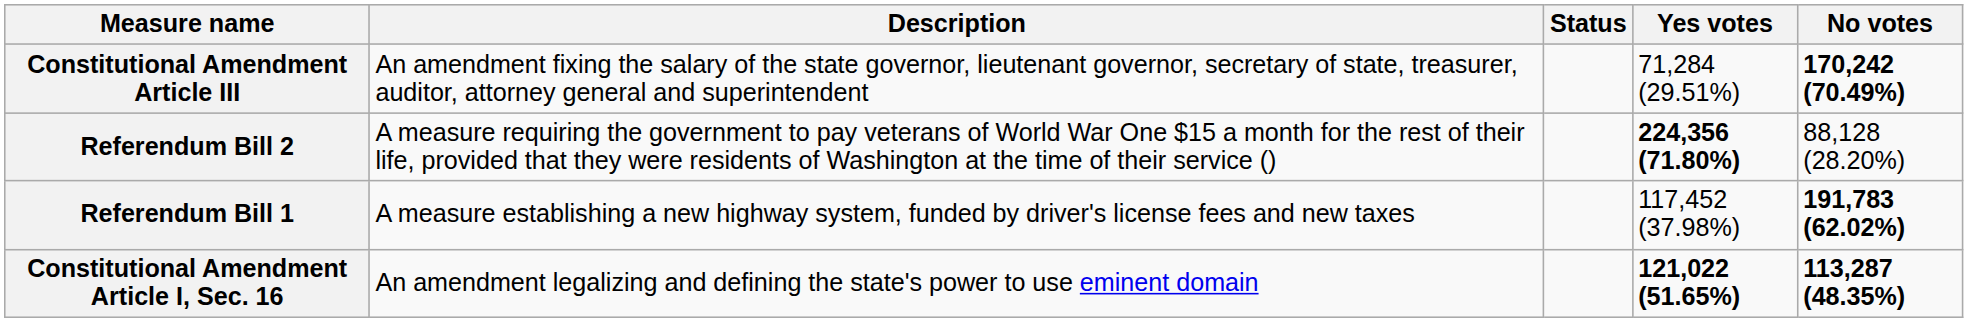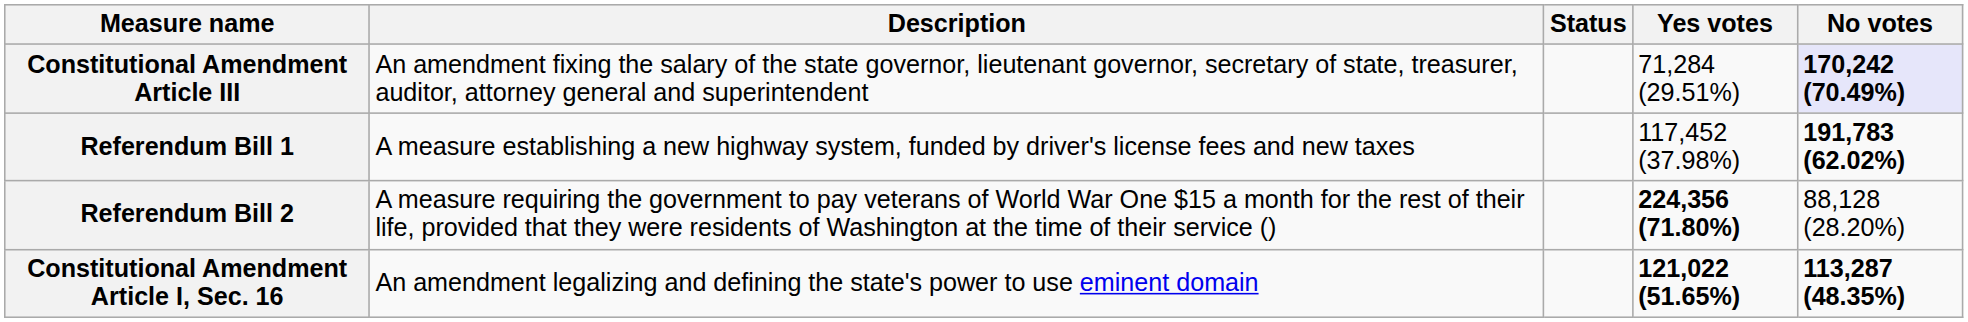 <table class="wikitable sortable plainrowheaders">
 <tr>
 <th scope=col>Measure name</th>
 <th scope=col class=unsortable>Description</th>
 <th scope=col>Status</th>
 <th scope=col>Yes votes</th>
 <th scope=col>No votes</th>
 </tr>
 <tr>
 <th scope=row>Constitutional Amendment Article III</th>
 <td>An amendment fixing the salary of the state governor, lieutenant governor, secretary of state, treasurer, auditor, attorney general and superintendent</td>
 <td></td>
 <td>71,284 (29.51%)</td>
-<td><strong>170,242 (70.49%)</strong></td>
+<td style="background: lavender;"><strong>170,242 (70.49%)</strong></td>
+</tr>
+<tr>
+<th scope=row>Referendum Bill 1</th>
+<td>A measure establishing a new highway system, funded by driver's license fees and new taxes</td>
+<td></td>
+<td>117,452 (37.98%)</td>
+<td><strong>191,783 (62.02%)</strong></td>
 </tr>
 <tr>
 <th scope=row>Referendum Bill 2</th>
 <td>A measure requiring the government to pay veterans of World War One $15 a month for the rest of their life, provided that they were residents of Washington at the time of their service ()</td>
 <td></td>
 <td><strong>224,356 (71.80%)</strong></td>
 <td>88,128 (28.20%)</td>
 </tr>
 <tr>
-<th scope=row>Referendum Bill 1</th>
-<td>A measure establishing a new highway system, funded by driver's license fees and new taxes</td>
-<td></td>
-<td>117,452 (37.98%)</td>
-<td><strong>191,783 (62.02%)</strong></td>
-</tr>
-<tr>
 <th scope=row>Constitutional Amendment Article I, Sec. 16</th>
 <td>An amendment legalizing and defining the state's power to use <a href='#'>eminent domain</a></td>
 <td></td>
 <td><strong>121,022 (51.65%)</strong></td>
 <td><strong>113,287 (48.35%)</strong></td>
 </tr>
 </table>
